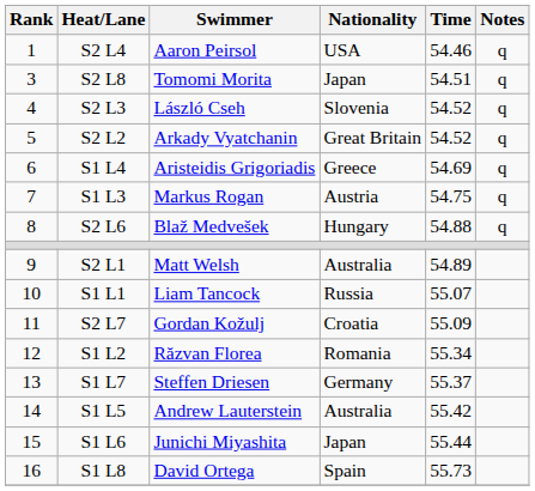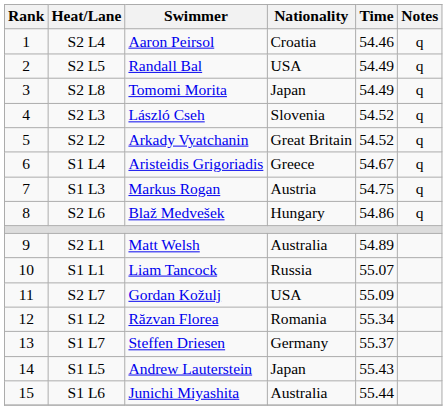 <table class="wikitable sortable" style="text-align:center">
 <tr>
 <th>Rank</th>
 <th>Heat/Lane</th>
 <th>Swimmer</th>
 <th>Nationality</th>
 <th>Time</th>
 <th>Notes</th>
 </tr>
 <tr>
 <td>1</td>
 <td>S2 L4</td>
 <td align=left><a href='#'>Aaron Peirsol</a></td>
+<td align=left> Croatia</td>
+<td>54.46</td>
+<td>q</td>
+</tr>
+<tr>
+<td>2</td>
+<td>S2 L5</td>
+<td align=left><a href='#'>Randall Bal</a></td>
 <td align=left> USA</td>
-<td>54.46</td>
+<td>54.49</td>
 <td>q</td>
 </tr>
 <tr>
 <td>3</td>
 <td>S2 L8</td>
 <td align=left><a href='#'>Tomomi Morita</a></td>
 <td align=left> Japan</td>
-<td>54.51</td>
+<td>54.49</td>
 <td>q</td>
 </tr>
 <tr>
 <td>4</td>
 <td>S2 L3</td>
 <td align=left><a href='#'>László Cseh</a></td>
 <td align=left> Slovenia</td>
 <td>54.52</td>
 <td>q</td>
 </tr>
 <tr>
 <td>5</td>
 <td>S2 L2</td>
 <td align=left><a href='#'>Arkady Vyatchanin</a></td>
 <td align=left> Great Britain</td>
 <td>54.52</td>
 <td>q</td>
 </tr>
 <tr>
 <td>6</td>
 <td>S1 L4</td>
 <td align=left><a href='#'>Aristeidis Grigoriadis</a></td>
 <td align=left> Greece</td>
-<td>54.69</td>
+<td>54.67</td>
 <td>q</td>
 </tr>
 <tr>
 <td>7</td>
 <td>S1 L3</td>
 <td align=left><a href='#'>Markus Rogan</a></td>
 <td align=left> Austria</td>
 <td>54.75</td>
 <td>q</td>
 </tr>
 <tr>
 <td>8</td>
 <td>S2 L6</td>
 <td align=left><a href='#'>Blaž Medvešek</a></td>
 <td align=left> Hungary</td>
-<td>54.88</td>
+<td>54.86</td>
 <td>q</td>
 </tr>
 <tr bgcolor=#DDDDDD>
 <td colspan=6></td>
 </tr>
 <tr>
 <td>9</td>
 <td>S2 L1</td>
 <td align=left><a href='#'>Matt Welsh</a></td>
 <td align=left> Australia</td>
 <td>54.89</td>
 <td></td>
 </tr>
 <tr>
 <td>10</td>
 <td>S1 L1</td>
 <td align=left><a href='#'>Liam Tancock</a></td>
 <td align=left> Russia</td>
 <td>55.07</td>
 <td></td>
 </tr>
 <tr>
 <td>11</td>
 <td>S2 L7</td>
 <td align=left><a href='#'>Gordan Kožulj</a></td>
-<td align=left> Croatia</td>
+<td align=left> USA</td>
 <td>55.09</td>
 <td></td>
 </tr>
 <tr>
 <td>12</td>
 <td>S1 L2</td>
 <td align=left><a href='#'>Răzvan Florea</a></td>
 <td align=left> Romania</td>
 <td>55.34</td>
 <td></td>
 </tr>
 <tr>
 <td>13</td>
 <td>S1 L7</td>
 <td align=left><a href='#'>Steffen Driesen</a></td>
 <td align=left> Germany</td>
 <td>55.37</td>
 <td></td>
 </tr>
 <tr>
 <td>14</td>
 <td>S1 L5</td>
 <td align=left><a href='#'>Andrew Lauterstein</a></td>
-<td align=left> Australia</td>
-<td>55.42</td>
+<td align=left> Japan</td>
+<td>55.43</td>
 <td></td>
 </tr>
 <tr>
 <td>15</td>
 <td>S1 L6</td>
 <td align=left><a href='#'>Junichi Miyashita</a></td>
-<td align=left> Japan</td>
+<td align=left> Australia</td>
 <td>55.44</td>
-<td></td>
-</tr>
-<tr>
-<td>16</td>
-<td>S1 L8</td>
-<td align=left><a href='#'>David Ortega</a></td>
-<td align=left> Spain</td>
-<td>55.73</td>
 <td></td>
 </tr>
 <tr>
 </tr>
 </table>
